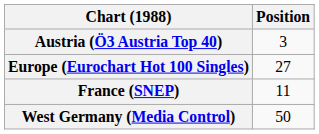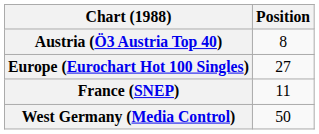 <table class="wikitable sortable plainrowheaders" style="text-align:center">
 <tr>
 <th>Chart (1988)</th>
 <th>Position</th>
 </tr>
 <tr>
 <th scope="row">Austria (<a href='#'>Ö3 Austria Top 40</a>)</th>
-<td>3</td>
+<td>8</td>
 </tr>
 <tr>
 <th scope="row">Europe (<a href='#'>Eurochart Hot 100 Singles</a>)</th>
 <td>27</td>
 </tr>
 <tr>
 <th scope="row">France (<a href='#'>SNEP</a>)</th>
 <td>11</td>
 </tr>
 <tr>
 <th scope="row">West Germany (<a href='#'>Media Control</a>)</th>
 <td>50</td>
 </tr>
 </table>
